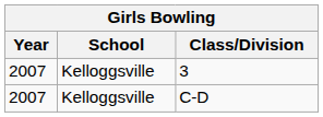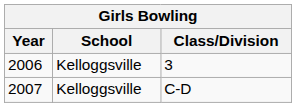 <table class="wikitable collapsible collapsed" width="300">
 <tr>
 <th colspan=3>Girls Bowling</th>
 </tr>
 <tr>
 <th scope="col">Year</th>
 <th scope="col">School</th>
 <th scope="col">Class/Division</th>
 </tr>
 <tr>
-<td>2007</td>
+<td>2006</td>
 <td>Kelloggsville</td>
 <td>3</td>
 </tr>
 <tr>
 <td>2007</td>
 <td>Kelloggsville</td>
 <td>C-D</td>
 </tr>
 </table>
